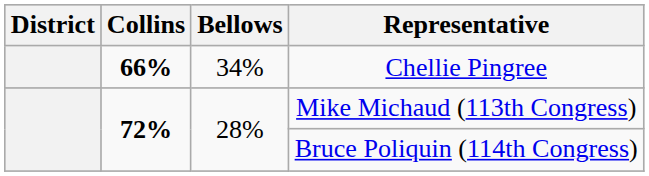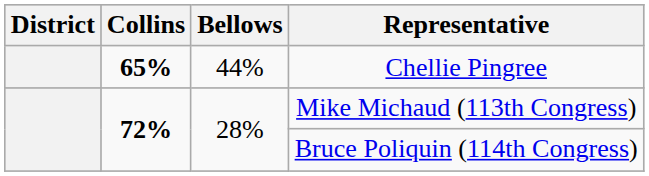 <table class="wikitable">
 <tr>
 <th>District</th>
 <th>Collins</th>
 <th>Bellows</th>
 <th>Representative</th>
 </tr>
 <tr align="center">
 <th></th>
-<td><strong>66%</strong></td>
-<td>34%</td>
+<td><strong>65%</strong></td>
+<td>44%</td>
 <td><a href='#'>Chellie Pingree</a></td>
 </tr>
 <tr align=center>
 <th rowspan=2 ></th>
 <td rowspan=2><strong>72%</strong></td>
 <td rowspan=2>28%</td>
 <td><a href='#'>Mike Michaud</a> (<a href='#'>113th Congress</a>)</td>
 </tr>
 <tr align=center>
 <td><a href='#'>Bruce Poliquin</a> (<a href='#'>114th Congress</a>)</td>
 </tr>
 </table>
